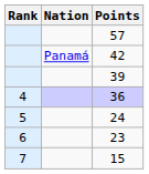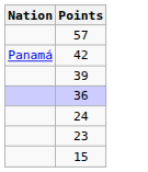 <table class="wikitable sortable" style="text-align:center">
 <tr>
-<th>Rank</th>
 <th>Nation</th>
 <th>Points</th>
 </tr>
 <tr>
-<td bgcolor = DDEEFF></td>
 <td align=left></td>
 <td>57</td>
 </tr>
 <tr>
-<td bgcolor = DDEEFF></td>
 <td align=left> <a href='#'>Panamá</a></td>
 <td>42</td>
 </tr>
 <tr>
-<td bgcolor = DDEEFF></td>
 <td align=left></td>
 <td>39</td>
 </tr>
 <tr style="background-color:#ccccff">
-<td bgcolor = DDEEFF>4</td>
 <td align=left></td>
 <td>36</td>
 </tr>
 <tr>
-<td bgcolor = DDEEFF>5</td>
 <td align=left></td>
 <td>24</td>
 </tr>
 <tr>
-<td bgcolor = DDEEFF>6</td>
 <td align=left></td>
 <td>23</td>
 </tr>
 <tr>
-<td bgcolor = DDEEFF>7</td>
 <td align=left></td>
 <td>15</td>
 </tr>
 </table>
